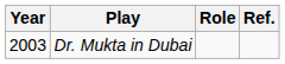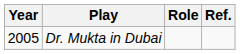 <table class="wikitable sortable">
 <tr>
 <th scope="col">Year</th>
 <th scope="col">Play</th>
 <th scope="col">Role</th>
 <th scope="col" class="unsortable">Ref.</th>
 </tr>
 <tr>
-<td>2003</td>
+<td>2005</td>
 <td><em>Dr. Mukta in Dubai</em></td>
 <td></td>
 <td></td>
 </tr>
 </table>
